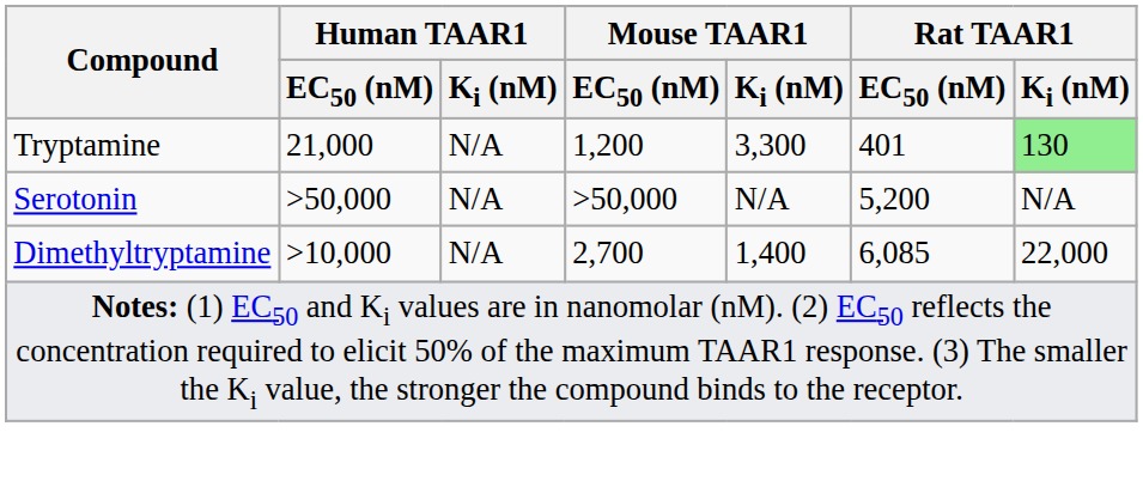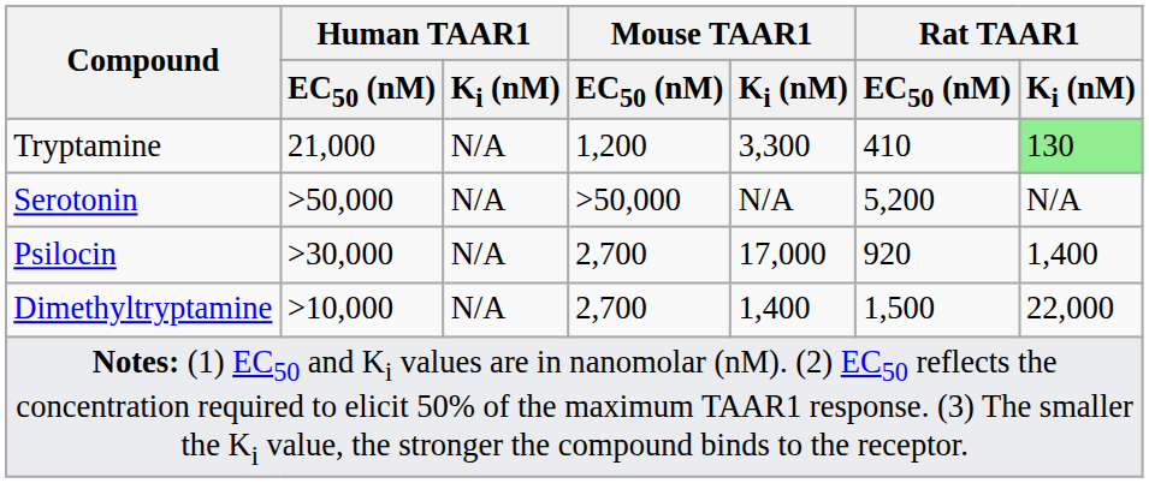 <table class="wikitable" style="font-size:small;">
 <tr>
 <th rowspan="2">Compound</th>
 <th colspan="2">Human TAAR1</th>
 <th colspan="2">Mouse TAAR1</th>
 <th colspan="2">Rat TAAR1</th>
 </tr>
 <tr>
 <th>EC<sub>50</sub> (nM)</th>
 <th>K<sub>i</sub> (nM)</th>
 <th>EC<sub>50</sub> (nM)</th>
 <th>K<sub>i</sub> (nM)</th>
 <th>EC<sub>50</sub> (nM)</th>
 <th>K<sub>i</sub> (nM)</th>
 </tr>
 <tr>
 <td>Tryptamine</td>
 <td>21,000</td>
 <td>N/A</td>
 <td>1,200</td>
 <td>3,300</td>
-<td>401</td>
+<td>410</td>
 <td style="background: lightgreen;">130</td>
 </tr>
 <tr>
 <td><a href='#'>Serotonin</a></td>
 <td>>50,000</td>
 <td>N/A</td>
 <td>>50,000</td>
 <td>N/A</td>
 <td>5,200</td>
 <td>N/A</td>
 </tr>
 <tr>
+<td><a href='#'>Psilocin</a></td>
+<td>>30,000</td>
+<td>N/A</td>
+<td>2,700</td>
+<td>17,000</td>
+<td>920</td>
+<td>1,400</td>
+</tr>
+<tr>
 <td><a href='#'>Dimethyltryptamine</a></td>
 <td>>10,000</td>
 <td>N/A</td>
 <td>2,700</td>
 <td>1,400</td>
-<td>6,085</td>
+<td>1,500</td>
 <td>22,000</td>
 </tr>
 <tr class="sortbottom">
 <td colspan="7" style="width: 1px; background-color:#eaecf0; text-align: center;"><strong>Notes:</strong> (1) <a href='#'>EC<sub>50</sub></a> and K<sub>i</sub> values are in nanomolar (nM). (2) <a href='#'>EC<sub>50</sub></a> reflects the concentration required to elicit 50% of the maximum TAAR1 response. (3) The smaller the K<sub>i</sub> value, the stronger the compound binds to the receptor.</td>
 </tr>
 </table>
